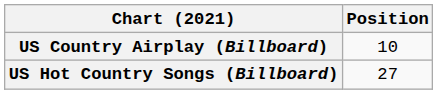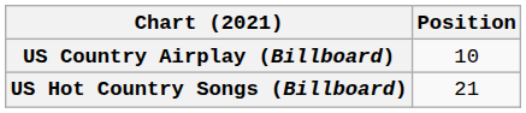 <table class="wikitable sortable plainrowheaders" style="text-align:center">
 <tr>
 <th>Chart (2021)</th>
 <th>Position</th>
 </tr>
 <tr>
 <th scope="row">US Country Airplay (<em>Billboard</em>)</th>
 <td>10</td>
 </tr>
 <tr>
 <th scope="row">US Hot Country Songs (<em>Billboard</em>)</th>
-<td>27</td>
+<td>21</td>
 </tr>
 </table>
